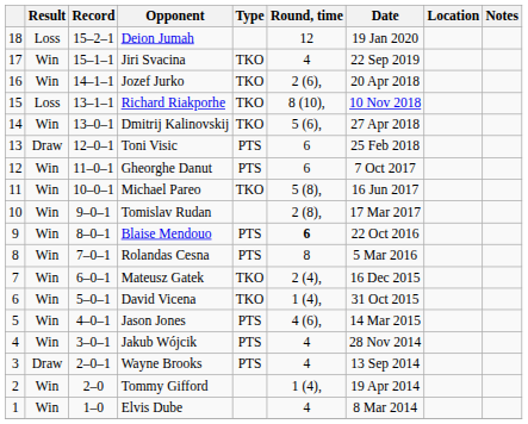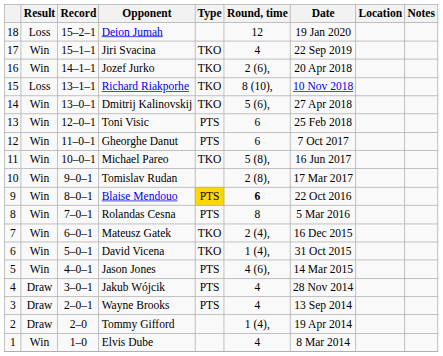 <table class="wikitable" style="text-align:center">
 <tr>
 <th></th>
 <th>Result</th>
 <th>Record</th>
 <th>Opponent</th>
 <th>Type</th>
 <th>Round, time</th>
 <th>Date</th>
 <th>Location</th>
 <th>Notes</th>
 </tr>
 <tr>
 <td>18</td>
 <td>Loss</td>
 <td>15–2–1</td>
 <td align=left><a href='#'>Deion Jumah</a></td>
 <td></td>
 <td>12</td>
 <td>19 Jan 2020</td>
 <td align=left></td>
 <td align=left></td>
 </tr>
 <tr>
 <td>17</td>
 <td>Win</td>
 <td>15–1–1</td>
 <td align=left>Jiri Svacina</td>
 <td>TKO</td>
 <td>4</td>
 <td>22 Sep 2019</td>
 <td align=left></td>
 <td></td>
 </tr>
 <tr>
 <td>16</td>
 <td>Win</td>
 <td>14–1–1</td>
 <td align=left>Jozef Jurko</td>
 <td>TKO</td>
 <td>2 (6), </td>
 <td>20 Apr 2018</td>
 <td align=left></td>
 <td></td>
 </tr>
 <tr>
 <td>15</td>
 <td>Loss</td>
 <td>13–1–1</td>
 <td align=left><a href='#'>Richard Riakporhe</a></td>
 <td>TKO</td>
 <td>8 (10), </td>
 <td><a href='#'>10 Nov 2018</a></td>
 <td align=left></td>
 <td align=left></td>
 </tr>
 <tr>
 <td>14</td>
 <td>Win</td>
 <td>13–0–1</td>
 <td align=left>Dmitrij Kalinovskij</td>
 <td>TKO</td>
 <td>5 (6), </td>
 <td>27 Apr 2018</td>
 <td align=left></td>
 <td></td>
 </tr>
 <tr>
 <td>13</td>
-<td>Draw</td>
+<td>Win</td>
 <td>12–0–1</td>
 <td align=left>Toni Visic</td>
 <td>PTS</td>
 <td>6</td>
 <td>25 Feb 2018</td>
 <td align=left></td>
 <td></td>
 </tr>
 <tr>
 <td>12</td>
 <td>Win</td>
 <td>11–0–1</td>
 <td align=left>Gheorghe Danut</td>
 <td>PTS</td>
 <td>6</td>
 <td>7 Oct 2017</td>
 <td align=left></td>
 <td></td>
 </tr>
 <tr>
 <td>11</td>
 <td>Win</td>
 <td>10–0–1</td>
 <td align=left>Michael Pareo</td>
 <td>TKO</td>
 <td>5 (8), </td>
 <td>16 Jun 2017</td>
 <td align=left></td>
 <td></td>
 </tr>
 <tr>
 <td>10</td>
 <td>Win</td>
 <td>9–0–1</td>
 <td align=left>Tomislav Rudan</td>
 <td></td>
 <td>2 (8), </td>
 <td>17 Mar 2017</td>
 <td align=left></td>
 <td></td>
 </tr>
 <tr>
 <td>9</td>
 <td>Win</td>
 <td>8–0–1</td>
 <td align=left><a href='#'>Blaise Mendouo</a></td>
-<td>PTS</td>
+<td style="background: gold;">PTS</td>
 <td><strong>6</strong></td>
 <td>22 Oct 2016</td>
 <td align=left></td>
 <td></td>
 </tr>
 <tr>
 <td>8</td>
 <td>Win</td>
 <td>7–0–1</td>
 <td align=left>Rolandas Cesna</td>
 <td>PTS</td>
 <td>8</td>
 <td>5 Mar 2016</td>
 <td align=left></td>
 <td></td>
 </tr>
 <tr>
 <td>7</td>
 <td>Win</td>
 <td>6–0–1</td>
 <td align=left>Mateusz Gatek</td>
 <td>TKO</td>
 <td>2 (4), </td>
 <td>16 Dec 2015</td>
 <td align=left></td>
 <td></td>
 </tr>
 <tr>
 <td>6</td>
 <td>Win</td>
 <td>5–0–1</td>
 <td align=left>David Vicena</td>
 <td>TKO</td>
 <td>1 (4), </td>
 <td>31 Oct 2015</td>
 <td align=left></td>
 <td></td>
 </tr>
 <tr>
 <td>5</td>
 <td>Win</td>
 <td>4–0–1</td>
 <td align=left>Jason Jones</td>
 <td>PTS</td>
 <td>4 (6), </td>
 <td>14 Mar 2015</td>
 <td align=left></td>
 <td></td>
 </tr>
 <tr>
 <td>4</td>
-<td>Win</td>
+<td>Draw</td>
 <td>3–0–1</td>
 <td align=left>Jakub Wójcik</td>
 <td>PTS</td>
 <td>4</td>
 <td>28 Nov 2014</td>
 <td align=left></td>
 <td></td>
 </tr>
 <tr>
 <td>3</td>
 <td>Draw</td>
 <td>2–0–1</td>
 <td align=left>Wayne Brooks</td>
 <td>PTS</td>
 <td>4</td>
 <td>13 Sep 2014</td>
 <td align=left></td>
 <td></td>
 </tr>
 <tr>
 <td>2</td>
-<td>Win</td>
+<td>Draw</td>
 <td>2–0</td>
 <td align=left>Tommy Gifford</td>
 <td></td>
 <td>1 (4), </td>
 <td>19 Apr 2014</td>
 <td align=left></td>
 <td></td>
 </tr>
 <tr>
 <td>1</td>
 <td>Win</td>
 <td>1–0</td>
 <td align=left>Elvis Dube</td>
 <td></td>
 <td>4</td>
 <td>8 Mar 2014</td>
 <td align=left></td>
 <td></td>
 </tr>
 <tr>
 </tr>
 </table>
